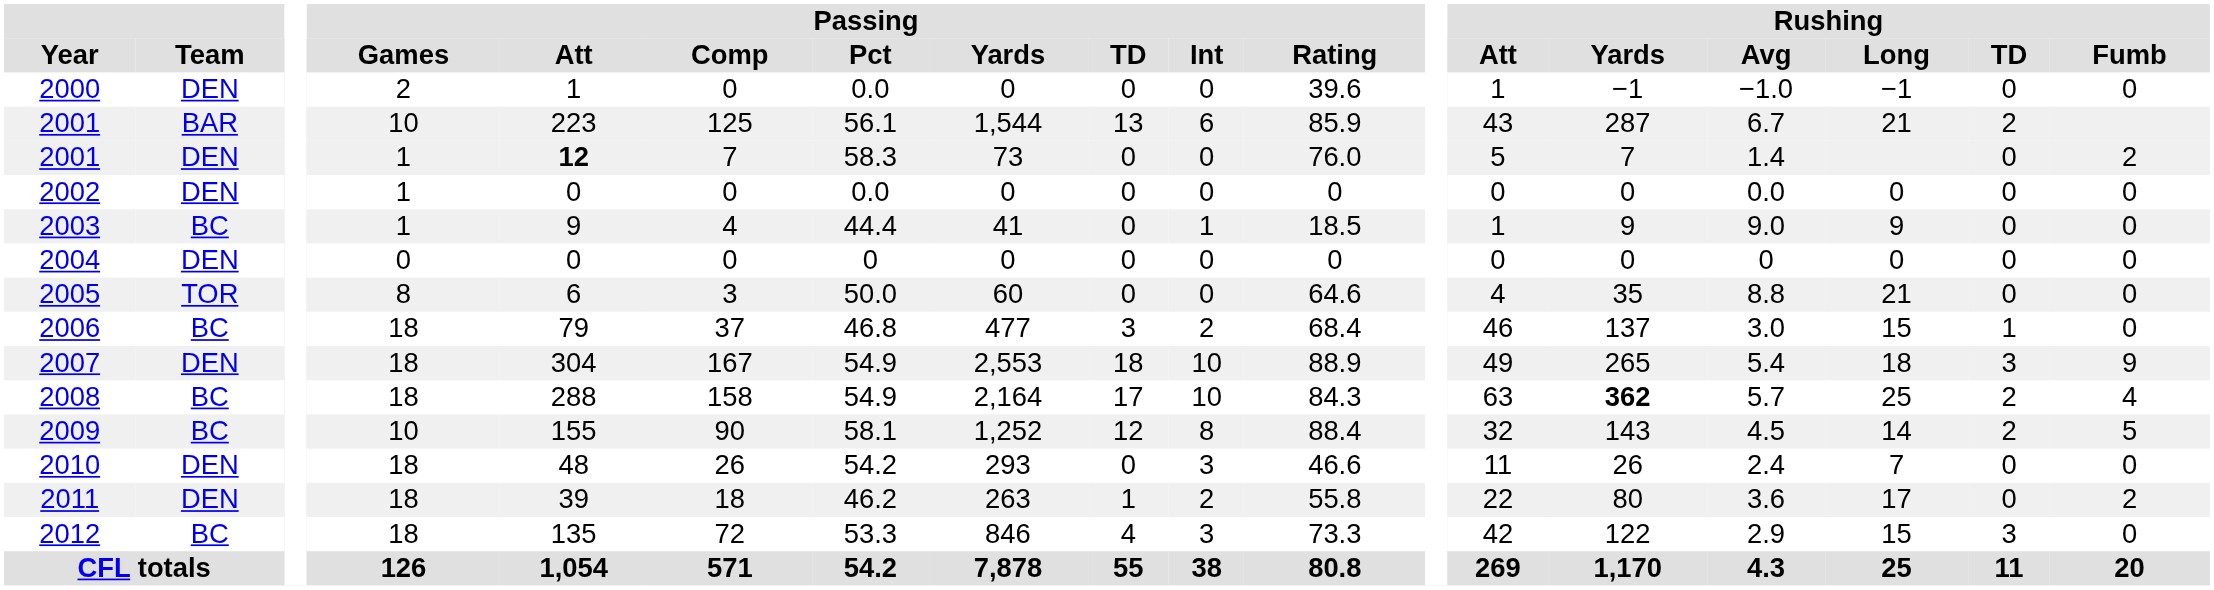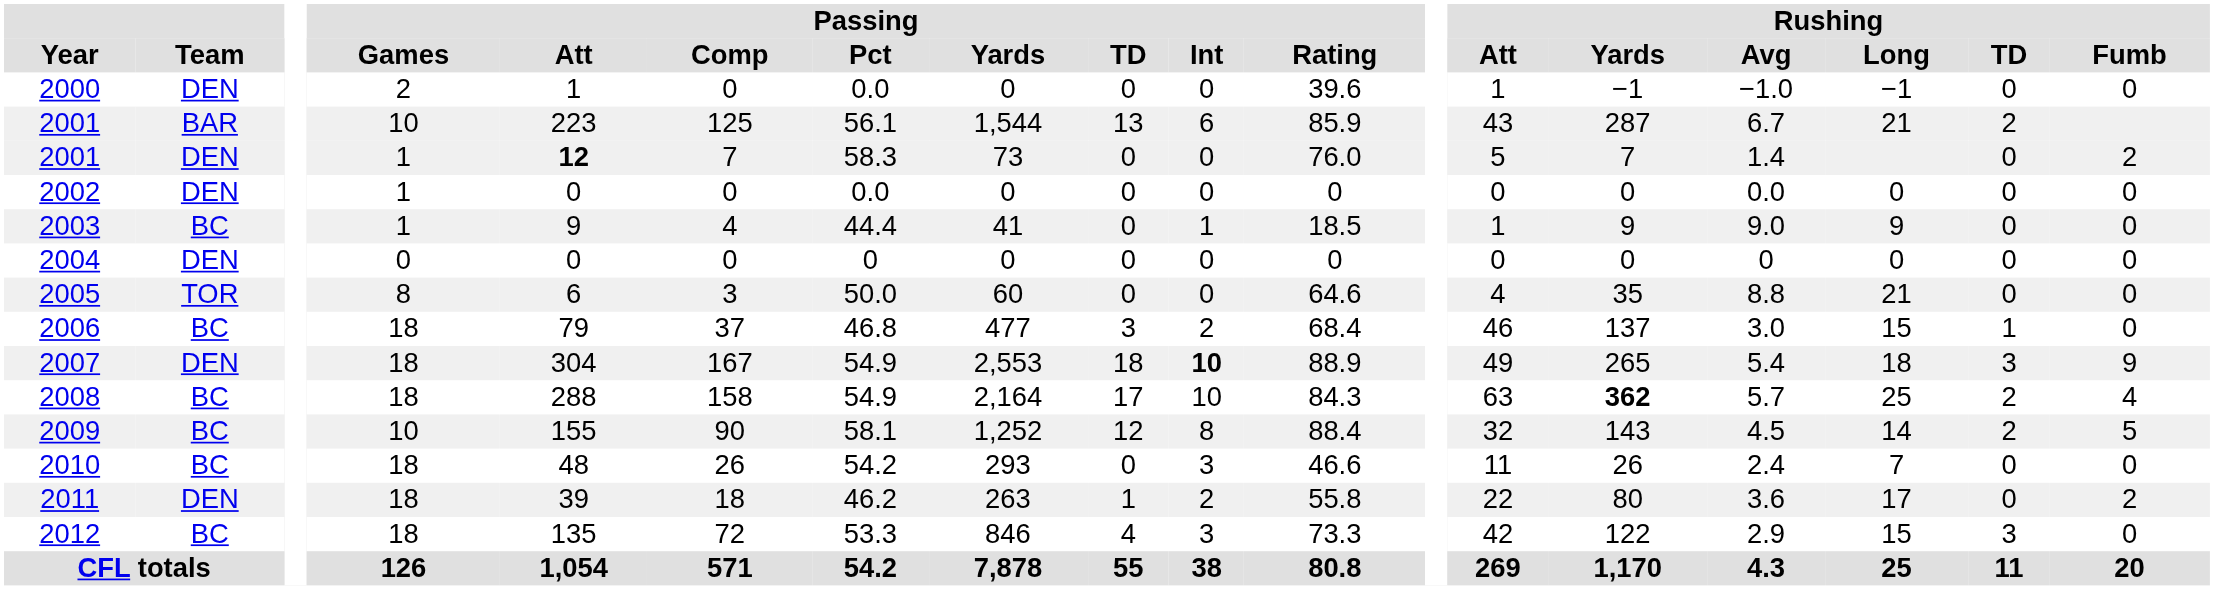 <table BORDER="0" CELLPADDING="1" CELLSPACING="0" width="65%" style="text-align:center">
 <tr bgcolor="#e0e0e0">
 <th colspan="2"></th>
 <th rowspan="99" bgcolor="#ffffff"> </th>
 <th colspan="8">Passing</th>
 <th rowspan="99" bgcolor="#ffffff"> </th>
 <th colspan="6">Rushing</th>
 </tr>
 <tr bgcolor="#e0e0e0">
 <th>Year</th>
 <th>Team</th>
 <th>Games</th>
 <th>Att</th>
 <th>Comp</th>
 <th>Pct</th>
 <th>Yards</th>
 <th>TD</th>
 <th>Int</th>
 <th>Rating</th>
 <th>Att</th>
 <th>Yards</th>
 <th>Avg</th>
 <th>Long</th>
 <th>TD</th>
 <th>Fumb</th>
 </tr>
 <tr ALIGN="center">
 <td><a href='#'>2000</a></td>
 <td><a href='#'>DEN</a></td>
 <td>2</td>
 <td>1</td>
 <td>0</td>
 <td>0.0</td>
 <td>0</td>
 <td>0</td>
 <td>0</td>
 <td>39.6</td>
 <td>1</td>
 <td>−1</td>
 <td>−1.0</td>
 <td>−1</td>
 <td>0</td>
 <td>0</td>
 </tr>
 <tr ALIGN="center" bgcolor="#f0f0f0">
 <td><a href='#'>2001</a></td>
 <td><a href='#'>BAR</a></td>
 <td>10</td>
 <td>223</td>
 <td>125</td>
 <td>56.1</td>
 <td>1,544</td>
 <td>13</td>
 <td>6</td>
 <td>85.9</td>
 <td>43</td>
 <td>287</td>
 <td>6.7</td>
 <td>21</td>
 <td>2</td>
 <td></td>
 </tr>
 <tr ALIGN="center" bgcolor="#f0f0f0">
 <td><a href='#'>2001</a></td>
 <td><a href='#'>DEN</a></td>
 <td>1</td>
 <td><strong>12</strong></td>
 <td>7</td>
 <td>58.3</td>
 <td>73</td>
 <td>0</td>
 <td>0</td>
 <td>76.0</td>
 <td>5</td>
 <td>7</td>
 <td>1.4</td>
 <td></td>
 <td>0</td>
 <td>2</td>
 </tr>
 <tr ALIGN="center">
 <td><a href='#'>2002</a></td>
 <td><a href='#'>DEN</a></td>
 <td>1</td>
 <td>0</td>
 <td>0</td>
 <td>0.0</td>
 <td>0</td>
 <td>0</td>
 <td>0</td>
 <td>0</td>
 <td>0</td>
 <td>0</td>
 <td>0.0</td>
 <td>0</td>
 <td>0</td>
 <td>0</td>
 </tr>
 <tr ALIGN="center" bgcolor="#f0f0f0">
 <td><a href='#'>2003</a></td>
 <td><a href='#'>BC</a></td>
 <td>1</td>
 <td>9</td>
 <td>4</td>
 <td>44.4</td>
 <td>41</td>
 <td>0</td>
 <td>1</td>
 <td>18.5</td>
 <td>1</td>
 <td>9</td>
 <td>9.0</td>
 <td>9</td>
 <td>0</td>
 <td>0</td>
 </tr>
 <tr ALIGN="center">
 <td><a href='#'>2004</a></td>
 <td><a href='#'>DEN</a></td>
 <td>0</td>
 <td>0</td>
 <td>0</td>
 <td>0</td>
 <td>0</td>
 <td>0</td>
 <td>0</td>
 <td>0</td>
 <td>0</td>
 <td>0</td>
 <td>0</td>
 <td>0</td>
 <td>0</td>
 <td>0</td>
 </tr>
 <tr ALIGN="center" bgcolor="#f0f0f0">
 <td><a href='#'>2005</a></td>
 <td><a href='#'>TOR</a></td>
 <td>8</td>
 <td>6</td>
 <td>3</td>
 <td>50.0</td>
 <td>60</td>
 <td>0</td>
 <td>0</td>
 <td>64.6</td>
 <td>4</td>
 <td>35</td>
 <td>8.8</td>
 <td>21</td>
 <td>0</td>
 <td>0</td>
 </tr>
 <tr ALIGN="center">
 <td><a href='#'>2006</a></td>
 <td><a href='#'>BC</a></td>
 <td>18</td>
 <td>79</td>
 <td>37</td>
 <td>46.8</td>
 <td>477</td>
 <td>3</td>
 <td>2</td>
 <td>68.4</td>
 <td>46</td>
 <td>137</td>
 <td>3.0</td>
 <td>15</td>
 <td>1</td>
 <td>0</td>
 </tr>
 <tr ALIGN="center" bgcolor="#f0f0f0">
 <td><a href='#'>2007</a></td>
 <td><a href='#'>DEN</a></td>
 <td>18</td>
 <td>304</td>
 <td>167</td>
 <td>54.9</td>
 <td>2,553</td>
 <td>18</td>
-<td>10</td>
+<td><strong>10</strong></td>
 <td>88.9</td>
 <td>49</td>
 <td>265</td>
 <td>5.4</td>
 <td>18</td>
 <td>3</td>
 <td>9</td>
 </tr>
 <tr ALIGN="center">
 <td><a href='#'>2008</a></td>
 <td><a href='#'>BC</a></td>
 <td>18</td>
 <td>288</td>
 <td>158</td>
 <td>54.9</td>
 <td>2,164</td>
 <td>17</td>
 <td>10</td>
 <td>84.3</td>
 <td>63</td>
 <td><strong>362</strong></td>
 <td>5.7</td>
 <td>25</td>
 <td>2</td>
 <td>4</td>
 </tr>
 <tr ALIGN="center" bgcolor="#f0f0f0">
 <td><a href='#'>2009</a></td>
 <td><a href='#'>BC</a></td>
 <td>10</td>
 <td>155</td>
 <td>90</td>
 <td>58.1</td>
 <td>1,252</td>
 <td>12</td>
 <td>8</td>
 <td>88.4</td>
 <td>32</td>
 <td>143</td>
 <td>4.5</td>
 <td>14</td>
 <td>2</td>
 <td>5</td>
 </tr>
 <tr ALIGN="center">
 <td><a href='#'>2010</a></td>
-<td><a href='#'>DEN</a></td>
+<td><a href='#'>BC</a></td>
 <td>18</td>
 <td>48</td>
 <td>26</td>
 <td>54.2</td>
 <td>293</td>
 <td>0</td>
 <td>3</td>
 <td>46.6</td>
 <td>11</td>
 <td>26</td>
 <td>2.4</td>
 <td>7</td>
 <td>0</td>
 <td>0</td>
 </tr>
 <tr ALIGN="center" bgcolor="#f0f0f0">
 <td><a href='#'>2011</a></td>
 <td><a href='#'>DEN</a></td>
 <td>18</td>
 <td>39</td>
 <td>18</td>
 <td>46.2</td>
 <td>263</td>
 <td>1</td>
 <td>2</td>
 <td>55.8</td>
 <td>22</td>
 <td>80</td>
 <td>3.6</td>
 <td>17</td>
 <td>0</td>
 <td>2</td>
 </tr>
 <tr ALIGN="center">
 <td><a href='#'>2012</a></td>
 <td><a href='#'>BC</a></td>
 <td>18</td>
 <td>135</td>
 <td>72</td>
 <td>53.3</td>
 <td>846</td>
 <td>4</td>
 <td>3</td>
 <td>73.3</td>
 <td>42</td>
 <td>122</td>
 <td>2.9</td>
 <td>15</td>
 <td>3</td>
 <td>0</td>
 </tr>
 <tr bgcolor="#e0e0e0">
 <th colspan="2"><a href='#'>CFL</a> totals</th>
 <th>126</th>
 <th>1,054</th>
 <th>571</th>
 <th>54.2</th>
 <th>7,878</th>
 <th>55</th>
 <th>38</th>
 <th>80.8</th>
 <th>269</th>
 <th>1,170</th>
 <th>4.3</th>
 <th>25</th>
 <th>11</th>
 <th>20</th>
 </tr>
 </table>
